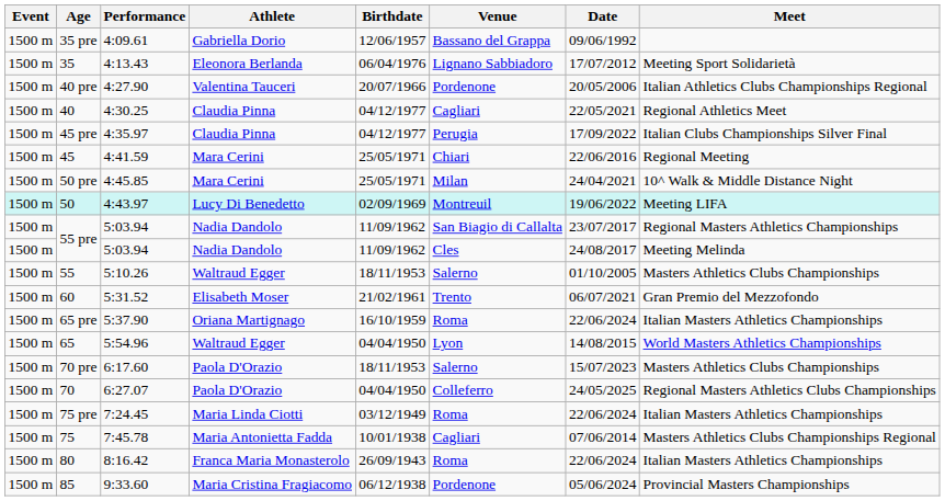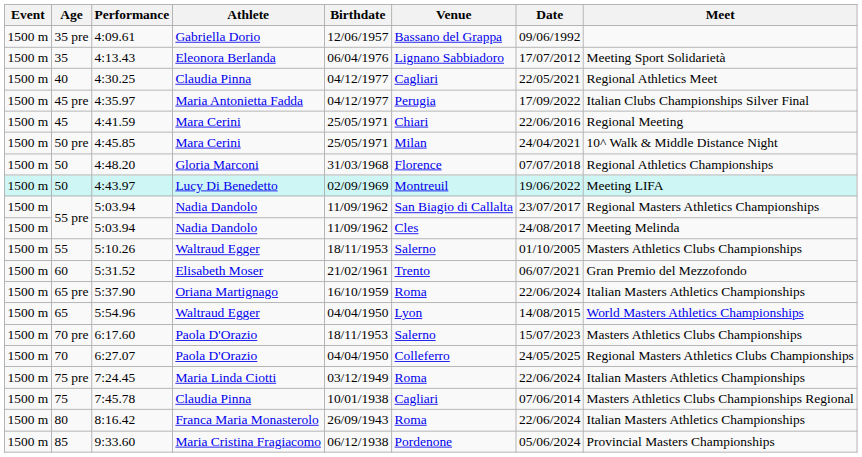 <table class="wikitable" width= style="font-size:90%; text-align:center">
 <tr>
 <th>Event</th>
 <th>Age</th>
 <th>Performance</th>
 <th>Athlete</th>
 <th>Birthdate</th>
 <th>Venue</th>
 <th>Date</th>
 <th>Meet</th>
 </tr>
 <tr>
 <td>1500 m</td>
 <td>35 pre</td>
 <td>4:09.61</td>
 <td align=left><a href='#'>Gabriella Dorio</a></td>
 <td>12/06/1957</td>
 <td align=left><a href='#'>Bassano del Grappa</a></td>
 <td>09/06/1992</td>
 <td></td>
 </tr>
 <tr>
 <td>1500 m</td>
 <td>35</td>
 <td>4:13.43</td>
 <td align=left><a href='#'>Eleonora Berlanda</a></td>
 <td>06/04/1976</td>
 <td align=left><a href='#'>Lignano Sabbiadoro</a></td>
 <td>17/07/2012</td>
 <td>Meeting Sport Solidarietà</td>
 </tr>
 <tr>
 <td>1500 m</td>
-<td>40 pre</td>
-<td>4:27.90</td>
-<td align=left><a href='#'>Valentina Tauceri</a></td>
-<td>20/07/1966</td>
-<td align=left><a href='#'>Pordenone</a></td>
-<td>20/05/2006</td>
-<td>Italian Athletics Clubs Championships Regional</td>
-</tr>
-<tr>
-<td>1500 m</td>
 <td>40</td>
 <td>4:30.25</td>
 <td align=left><a href='#'>Claudia Pinna</a></td>
 <td>04/12/1977</td>
 <td align=left><a href='#'>Cagliari</a></td>
 <td>22/05/2021</td>
 <td>Regional Athletics Meet</td>
 </tr>
 <tr>
 <td>1500 m</td>
 <td>45 pre</td>
 <td>4:35.97</td>
-<td align=left><a href='#'>Claudia Pinna</a></td>
+<td align=left><a href='#'>Maria Antonietta Fadda</a></td>
 <td>04/12/1977</td>
 <td align=left><a href='#'>Perugia</a></td>
 <td>17/09/2022</td>
 <td>Italian Clubs Championships Silver Final</td>
 </tr>
 <tr>
 <td>1500 m</td>
 <td>45</td>
 <td>4:41.59</td>
 <td align=left><a href='#'>Mara Cerini</a></td>
 <td>25/05/1971</td>
 <td align=left><a href='#'>Chiari</a></td>
 <td>22/06/2016</td>
 <td>Regional Meeting</td>
 </tr>
 <tr>
 <td>1500 m</td>
 <td>50 pre</td>
 <td>4:45.85</td>
 <td align=left><a href='#'>Mara Cerini</a></td>
 <td>25/05/1971</td>
 <td align=left><a href='#'>Milan</a></td>
 <td>24/04/2021</td>
 <td>10^ Walk & Middle Distance Night</td>
+</tr>
+<tr>
+<td>1500 m</td>
+<td>50</td>
+<td>4:48.20</td>
+<td align=left><a href='#'>Gloria Marconi</a></td>
+<td>31/03/1968</td>
+<td align=left><a href='#'>Florence</a></td>
+<td>07/07/2018</td>
+<td>Regional Athletics Championships</td>
 </tr>
 <tr style="background:#cef6f5;">
 <td>1500 m</td>
 <td>50</td>
 <td>4:43.97</td>
 <td align=left><a href='#'>Lucy Di Benedetto</a></td>
 <td>02/09/1969</td>
 <td align=left><a href='#'>Montreuil</a></td>
 <td>19/06/2022</td>
 <td>Meeting LIFA</td>
 </tr>
 <tr>
 <td>1500 m</td>
 <td rowspan=2>55 pre</td>
 <td>5:03.94</td>
 <td align=left><a href='#'>Nadia Dandolo</a></td>
 <td>11/09/1962</td>
 <td align=left><a href='#'>San Biagio di Callalta</a></td>
 <td>23/07/2017</td>
 <td>Regional Masters Athletics Championships</td>
 </tr>
 <tr>
 <td>1500 m</td>
 <td>5:03.94</td>
 <td align=left><a href='#'>Nadia Dandolo</a></td>
 <td>11/09/1962</td>
 <td align=left><a href='#'>Cles</a></td>
 <td>24/08/2017</td>
 <td>Meeting Melinda</td>
 </tr>
 <tr>
 <td>1500 m</td>
 <td>55</td>
 <td>5:10.26</td>
 <td align=left><a href='#'>Waltraud Egger</a></td>
 <td>18/11/1953</td>
 <td align=left><a href='#'>Salerno</a></td>
 <td>01/10/2005</td>
 <td>Masters Athletics Clubs Championships</td>
 </tr>
 <tr>
 <td>1500 m</td>
 <td>60</td>
 <td>5:31.52</td>
 <td align=left><a href='#'>Elisabeth Moser</a></td>
 <td>21/02/1961</td>
 <td align=left><a href='#'>Trento</a></td>
 <td>06/07/2021</td>
 <td>Gran Premio del Mezzofondo</td>
 </tr>
 <tr>
 <td>1500 m</td>
 <td>65 pre</td>
 <td>5:37.90</td>
 <td align=left><a href='#'>Oriana Martignago</a></td>
 <td>16/10/1959</td>
 <td align=left><a href='#'>Roma</a></td>
 <td>22/06/2024</td>
 <td>Italian Masters Athletics Championships</td>
 </tr>
 <tr>
 <td>1500 m</td>
 <td>65</td>
 <td>5:54.96</td>
 <td align=left><a href='#'>Waltraud Egger</a></td>
 <td>04/04/1950</td>
 <td align=left><a href='#'>Lyon</a></td>
 <td>14/08/2015</td>
 <td><a href='#'>World Masters Athletics Championships</a></td>
 </tr>
 <tr>
 <td>1500 m</td>
 <td>70 pre</td>
 <td>6:17.60</td>
 <td align=left><a href='#'>Paola D'Orazio</a></td>
 <td>18/11/1953</td>
 <td align=left><a href='#'>Salerno</a></td>
 <td>15/07/2023</td>
 <td>Masters Athletics Clubs Championships</td>
 </tr>
 <tr>
 <td>1500 m</td>
 <td>70</td>
 <td>6:27.07</td>
 <td align=left><a href='#'>Paola D'Orazio</a></td>
 <td>04/04/1950</td>
 <td align=left><a href='#'>Colleferro</a></td>
 <td>24/05/2025</td>
 <td>Regional Masters Athletics Clubs Championships</td>
 </tr>
 <tr>
 <td>1500 m</td>
 <td>75 pre</td>
 <td>7:24.45</td>
 <td align=left><a href='#'>Maria Linda Ciotti</a></td>
 <td>03/12/1949</td>
 <td align=left><a href='#'>Roma</a></td>
 <td>22/06/2024</td>
 <td>Italian Masters Athletics Championships</td>
 </tr>
 <tr>
 <td>1500 m</td>
 <td>75</td>
 <td>7:45.78</td>
-<td align=left><a href='#'>Maria Antonietta Fadda</a></td>
+<td align=left><a href='#'>Claudia Pinna</a></td>
 <td>10/01/1938</td>
 <td align=left><a href='#'>Cagliari</a></td>
 <td>07/06/2014</td>
 <td>Masters Athletics Clubs Championships Regional</td>
 </tr>
 <tr>
 <td>1500 m</td>
 <td>80</td>
 <td>8:16.42</td>
 <td align=left><a href='#'>Franca Maria Monasterolo</a></td>
 <td>26/09/1943</td>
 <td align=left><a href='#'>Roma</a></td>
 <td>22/06/2024</td>
 <td>Italian Masters Athletics Championships</td>
 </tr>
 <tr>
 <td>1500 m</td>
 <td>85</td>
 <td>9:33.60</td>
 <td align=left><a href='#'>Maria Cristina Fragiacomo</a></td>
 <td>06/12/1938</td>
 <td align=left><a href='#'>Pordenone</a></td>
 <td>05/06/2024</td>
 <td>Provincial Masters  Championships</td>
 </tr>
 </table>
